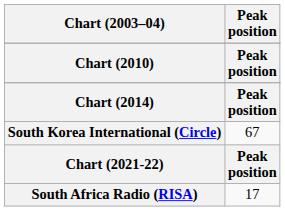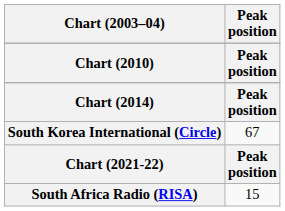 <table class="wikitable sortable plainrowheaders" style="text-align:center">
 <tr>
 <th align="left">Chart (2003–04)</th>
 <th align="center">Peak <br>position</th>
 </tr>
 <tr>
 </tr>
 <tr>
 </tr>
 <tr>
 </tr>
 <tr>
 </tr>
 <tr>
 </tr>
 <tr>
 </tr>
 <tr>
 <th align="left">Chart (2010)</th>
 <th align="center">Peak <br>position</th>
 </tr>
 <tr>
 </tr>
 <tr>
 </tr>
 <tr>
 <th align="left">Chart (2014)</th>
 <th>Peak<br>position</th>
 </tr>
 <tr>
 <th scope="row">South Korea International (<a href='#'>Circle</a>)</th>
 <td>67</td>
 </tr>
 <tr>
 <th align="left">Chart (2021-22)</th>
 <th align="center">Peak <br>position</th>
 </tr>
 <tr>
 <th scope="row">South Africa Radio (<a href='#'>RISA</a>)</th>
-<td>17</td>
+<td>15</td>
 </tr>
 </table>
